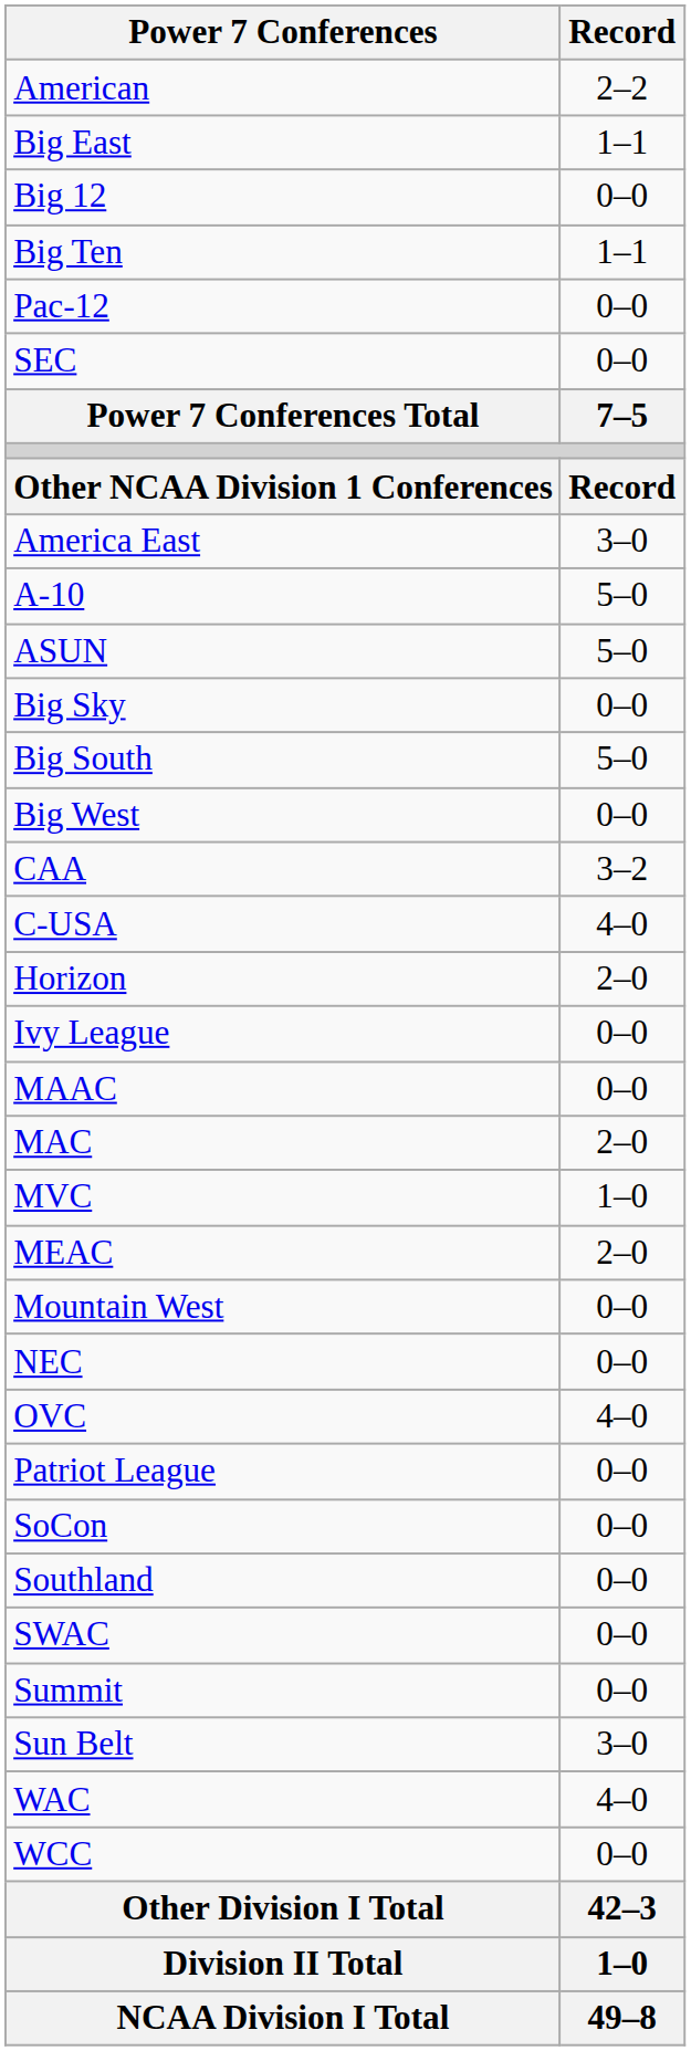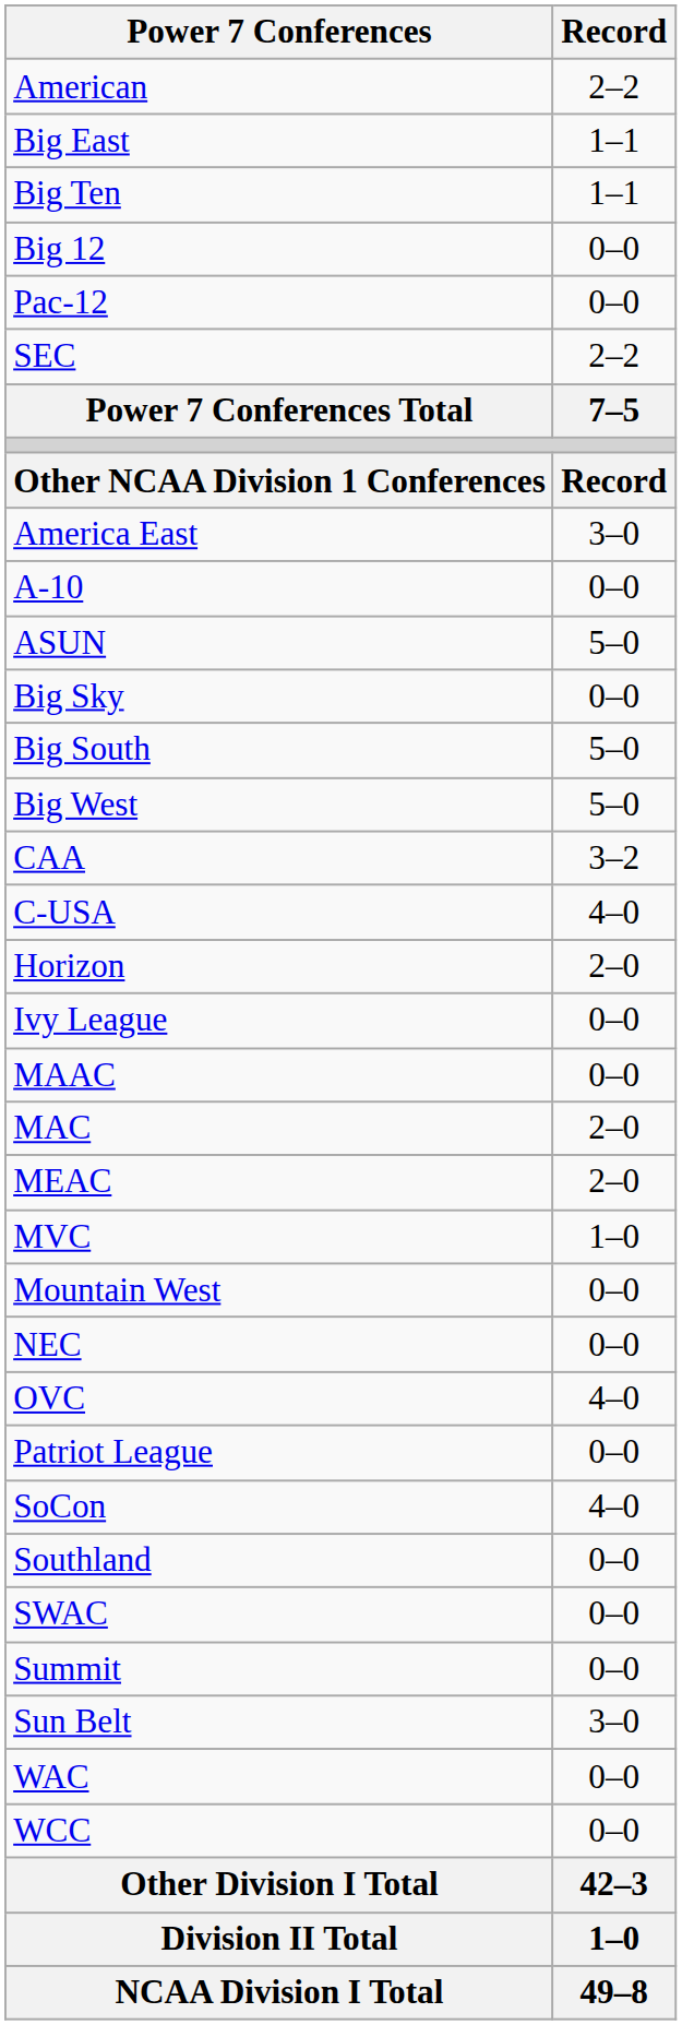 <table class="wikitable">
 <tr>
 <th>Power 7 Conferences</th>
 <th>Record</th>
 </tr>
 <tr>
 <td><a href='#'>American</a></td>
 <td align=center>2–2</td>
 </tr>
 <tr>
 <td><a href='#'>Big East</a></td>
 <td align=center>1–1</td>
 </tr>
 <tr>
+<td><a href='#'>Big Ten</a></td>
+<td align=center>1–1</td>
+</tr>
+<tr>
 <td><a href='#'>Big 12</a></td>
 <td align=center>0–0</td>
-</tr>
-<tr>
-<td><a href='#'>Big Ten</a></td>
-<td align=center>1–1</td>
 </tr>
 <tr>
 <td><a href='#'>Pac-12</a></td>
 <td align=center>0–0</td>
 </tr>
 <tr>
 <td><a href='#'>SEC</a></td>
-<td align=center>0–0</td>
+<td align=center>2–2</td>
 </tr>
 <tr>
 <th>Power 7 Conferences Total</th>
 <th>7–5</th>
 </tr>
 <tr>
 <th colspan="2" style="background:lightgrey;"></th>
 </tr>
 <tr>
 <th>Other NCAA Division 1 Conferences</th>
 <th>Record</th>
 </tr>
 <tr>
 <td><a href='#'>America East</a></td>
 <td align=center>3–0</td>
 </tr>
 <tr>
 <td><a href='#'>A-10</a></td>
-<td align=center>5–0</td>
+<td align=center>0–0</td>
 </tr>
 <tr>
 <td><a href='#'>ASUN</a></td>
 <td align=center>5–0</td>
 </tr>
 <tr>
 <td><a href='#'>Big Sky</a></td>
 <td align=center>0–0</td>
 </tr>
 <tr>
 <td><a href='#'>Big South</a></td>
 <td align=center>5–0</td>
 </tr>
 <tr>
 <td><a href='#'>Big West</a></td>
-<td align=center>0–0</td>
+<td align=center>5–0</td>
 </tr>
 <tr>
 <td><a href='#'>CAA</a></td>
 <td align=center>3–2</td>
 </tr>
 <tr>
 <td><a href='#'>C-USA</a></td>
 <td align=center>4–0</td>
 </tr>
 <tr>
 <td><a href='#'>Horizon</a></td>
 <td align=center>2–0</td>
 </tr>
 <tr>
 <td><a href='#'>Ivy League</a></td>
 <td align=center>0–0</td>
 </tr>
 <tr>
 <td><a href='#'>MAAC</a></td>
 <td align=center>0–0</td>
 </tr>
 <tr>
 <td><a href='#'>MAC</a></td>
 <td align=center>2–0</td>
 </tr>
 <tr>
+<td><a href='#'>MEAC</a></td>
+<td align=center>2–0</td>
+</tr>
+<tr>
 <td><a href='#'>MVC</a></td>
 <td align=center>1–0</td>
-</tr>
-<tr>
-<td><a href='#'>MEAC</a></td>
-<td align=center>2–0</td>
 </tr>
 <tr>
 <td><a href='#'>Mountain West</a></td>
 <td align=center>0–0</td>
 </tr>
 <tr>
 <td><a href='#'>NEC</a></td>
 <td align=center>0–0</td>
 </tr>
 <tr>
 <td><a href='#'>OVC</a></td>
 <td align=center>4–0</td>
 </tr>
 <tr>
 <td><a href='#'>Patriot League</a></td>
 <td align=center>0–0</td>
 </tr>
 <tr>
 <td><a href='#'>SoCon</a></td>
-<td align=center>0–0</td>
+<td align=center>4–0</td>
 </tr>
 <tr>
 <td><a href='#'>Southland</a></td>
 <td align=center>0–0</td>
 </tr>
 <tr>
 <td><a href='#'>SWAC</a></td>
 <td align=center>0–0</td>
 </tr>
 <tr>
 <td><a href='#'>Summit</a></td>
 <td align=center>0–0</td>
 </tr>
 <tr>
 <td><a href='#'>Sun Belt</a></td>
 <td align=center>3–0</td>
 </tr>
 <tr>
 <td><a href='#'>WAC</a></td>
-<td align=center>4–0</td>
+<td align=center>0–0</td>
 </tr>
 <tr>
 <td><a href='#'>WCC</a></td>
 <td align=center>0–0</td>
 </tr>
 <tr>
 <th>Other Division I Total</th>
 <th>42–3</th>
 </tr>
 <tr>
 <th>Division II Total</th>
 <th>1–0</th>
 </tr>
 <tr>
 <th>NCAA Division I Total</th>
 <th>49–8</th>
 </tr>
 </table>
